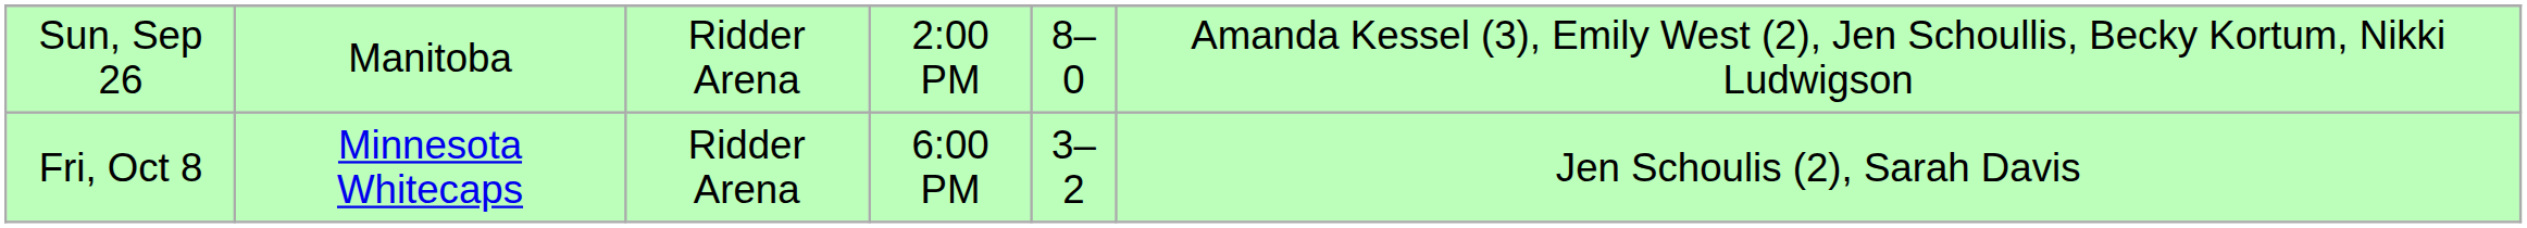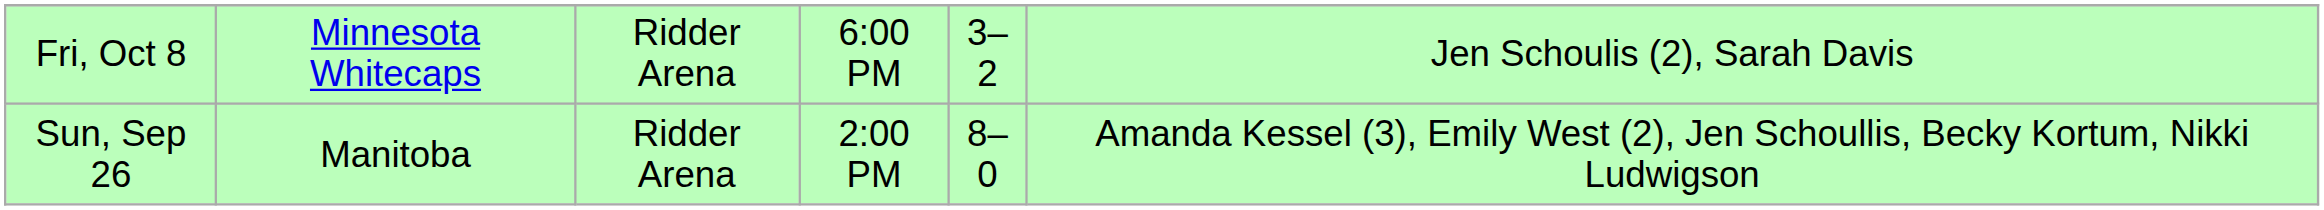 <table class="wikitable" style="width:80%;">
 <tr>
+</tr>
+<tr style="text-align:center; background:#bfb;">
+<td>Fri, Oct 8</td>
+<td><a href='#'>Minnesota Whitecaps</a></td>
+<td>Ridder Arena</td>
+<td>6:00 PM</td>
+<td>3–2</td>
+<td>Jen Schoulis (2), Sarah Davis</td>
 </tr>
 <tr style="text-align:center; background:#bfb;">
 <td>Sun, Sep 26</td>
 <td>Manitoba</td>
 <td>Ridder Arena</td>
 <td>2:00 PM</td>
 <td>8–0</td>
 <td>Amanda Kessel (3), Emily West (2), Jen Schoullis, Becky Kortum, Nikki Ludwigson</td>
 </tr>
-<tr style="text-align:center; background:#bfb;">
-<td>Fri, Oct 8</td>
-<td><a href='#'>Minnesota Whitecaps</a></td>
-<td>Ridder Arena</td>
-<td>6:00 PM</td>
-<td>3–2</td>
-<td>Jen Schoulis (2), Sarah Davis</td>
-</tr>
 </table>
